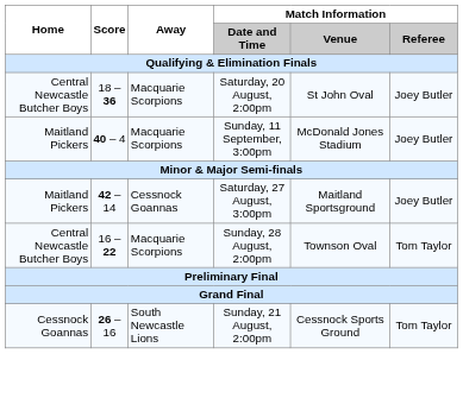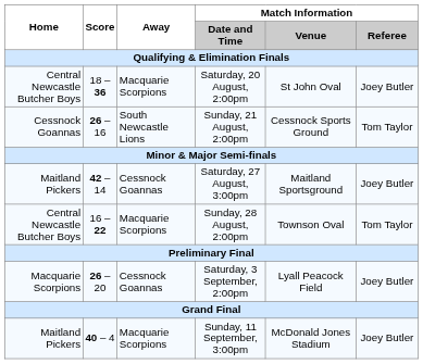 <table border="1" cellpadding="3" cellspacing="0" width="100%" style="border-collapse:collapse;  text-align:center;">
 <tr>
 <th rowspan="2" width="19%">Home</th>
 <th rowspan="2" width="8%">Score</th>
 <th rowspan="2" width="19%">Away</th>
 <th colspan="3">Match Information</th>
 </tr>
 <tr bgcolor="#CCCCCC">
 <th width="17%">Date and Time</th>
 <th width="22%">Venue</th>
 <th width="50%">Referee</th>
 </tr>
 <tr style="background:#d0e7ff;">
 <td colspan="6"><strong>Qualifying & Elimination Finals</strong></td>
 </tr>
 <tr style="text-align:center; background:#f5faff;">
 <td align="right">Central Newcastle Butcher Boys </td>
 <td>18 – <strong>36</strong></td>
 <td align="left"> Macquarie Scorpions</td>
 <td>Saturday, 20 August, 2:00pm</td>
 <td>St John Oval</td>
 <td>Joey Butler</td>
 </tr>
 <tr style="text-align:center; background:#f5faff;">
-<td align="right">Maitland Pickers </td>
-<td><strong>40</strong> – 4</td>
-<td align="left"> Macquarie Scorpions</td>
-<td>Sunday, 11 September, 3:00pm</td>
-<td>McDonald Jones Stadium</td>
-<td>Joey Butler</td>
+<td align="right">Cessnock Goannas </td>
+<td><strong>26</strong> – 16</td>
+<td align="left"> South Newcastle Lions</td>
+<td>Sunday, 21 August, 2:00pm</td>
+<td>Cessnock Sports Ground</td>
+<td>Tom Taylor</td>
 </tr>
 <tr style="background:#d0e7ff;">
 <td colspan="6"><strong>Minor & Major Semi-finals</strong></td>
 </tr>
 <tr style="text-align:center; background:#f5faff;">
 <td align="right">Maitland Pickers </td>
 <td><strong>42</strong> – 14</td>
 <td align="left"> Cessnock Goannas</td>
 <td>Saturday, 27 August, 3:00pm</td>
 <td>Maitland Sportsground</td>
 <td>Joey Butler</td>
 </tr>
 <tr style="text-align:center; background:#f5faff;">
 <td align="right">Central Newcastle Butcher Boys </td>
 <td>16 – <strong>22</strong></td>
 <td align="left"> Macquarie Scorpions</td>
 <td>Sunday, 28 August, 2:00pm</td>
 <td>Townson Oval</td>
 <td>Tom Taylor</td>
 </tr>
 <tr style="background:#d0e7ff;">
 <td colspan="6"><strong>Preliminary Final</strong></td>
 </tr>
+<tr style="text-align:center; background:#f5faff;">
+<td align="right">Macquarie Scorpions </td>
+<td><strong>26</strong> – 20</td>
+<td align="left"> Cessnock Goannas</td>
+<td>Saturday, 3 September, 2:00pm</td>
+<td>Lyall Peacock Field</td>
+<td>Joey Butler</td>
+</tr>
 <tr style="background:#d0e7ff;">
 <td colspan="6"><strong>Grand Final</strong></td>
 </tr>
 <tr style="text-align:center; background:#f5faff;">
-<td align="right">Cessnock Goannas </td>
-<td><strong>26</strong> – 16</td>
-<td align="left"> South Newcastle Lions</td>
-<td>Sunday, 21 August, 2:00pm</td>
-<td>Cessnock Sports Ground</td>
-<td>Tom Taylor</td>
+<td align="right">Maitland Pickers </td>
+<td><strong>40</strong> – 4</td>
+<td align="left"> Macquarie Scorpions</td>
+<td>Sunday, 11 September, 3:00pm</td>
+<td>McDonald Jones Stadium</td>
+<td>Joey Butler</td>
 </tr>
 </table>
